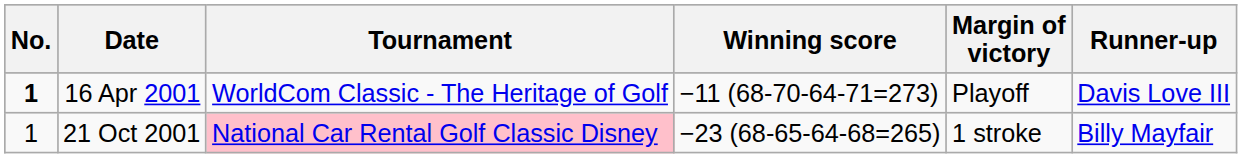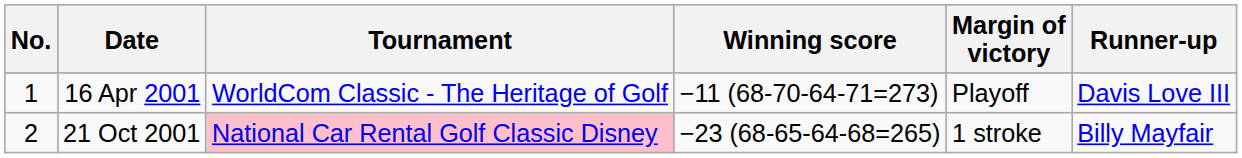 <table class="wikitable" style="font-size:95%;">
 <tr>
 <th>No.</th>
 <th>Date</th>
 <th>Tournament</th>
 <th>Winning score</th>
 <th>Margin of<br>victory</th>
 <th>Runner-up</th>
 </tr>
 <tr>
-<td align=center><strong>1</strong></td>
+<td align=center>1</td>
 <td align=right>16 Apr <a href='#'>2001</a></td>
 <td><a href='#'>WorldCom Classic - The Heritage of Golf</a></td>
 <td>−11 (68-70-64-71=273)</td>
 <td>Playoff</td>
 <td> <a href='#'>Davis Love III</a></td>
 </tr>
 <tr>
-<td align=center>1</td>
+<td align=center>2</td>
 <td align=right>21 Oct 2001</td>
 <td style="background: pink;"><a href='#'>National Car Rental Golf Classic Disney</a></td>
 <td>−23 (68-65-64-68=265)</td>
 <td>1 stroke</td>
 <td> <a href='#'>Billy Mayfair</a></td>
 </tr>
 </table>
